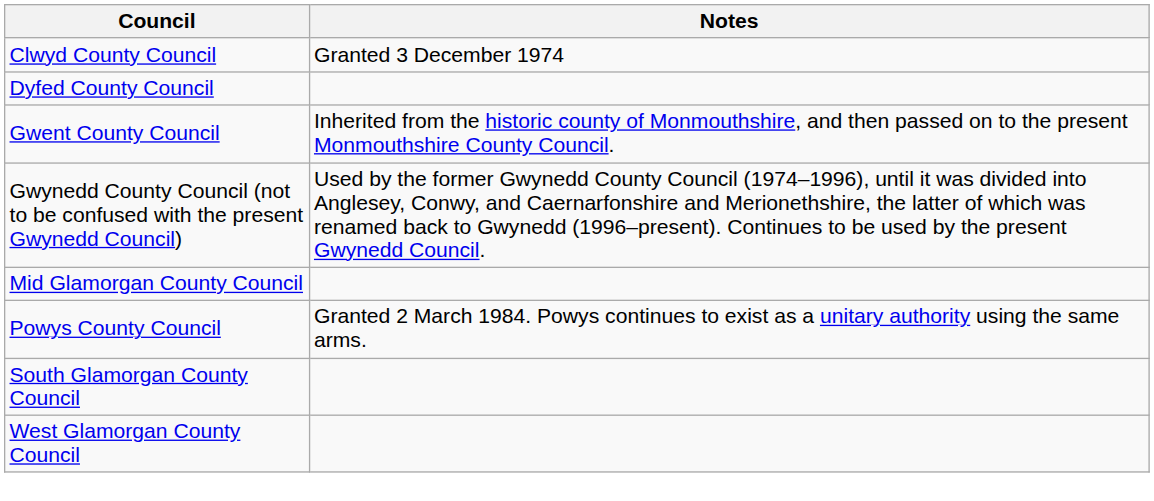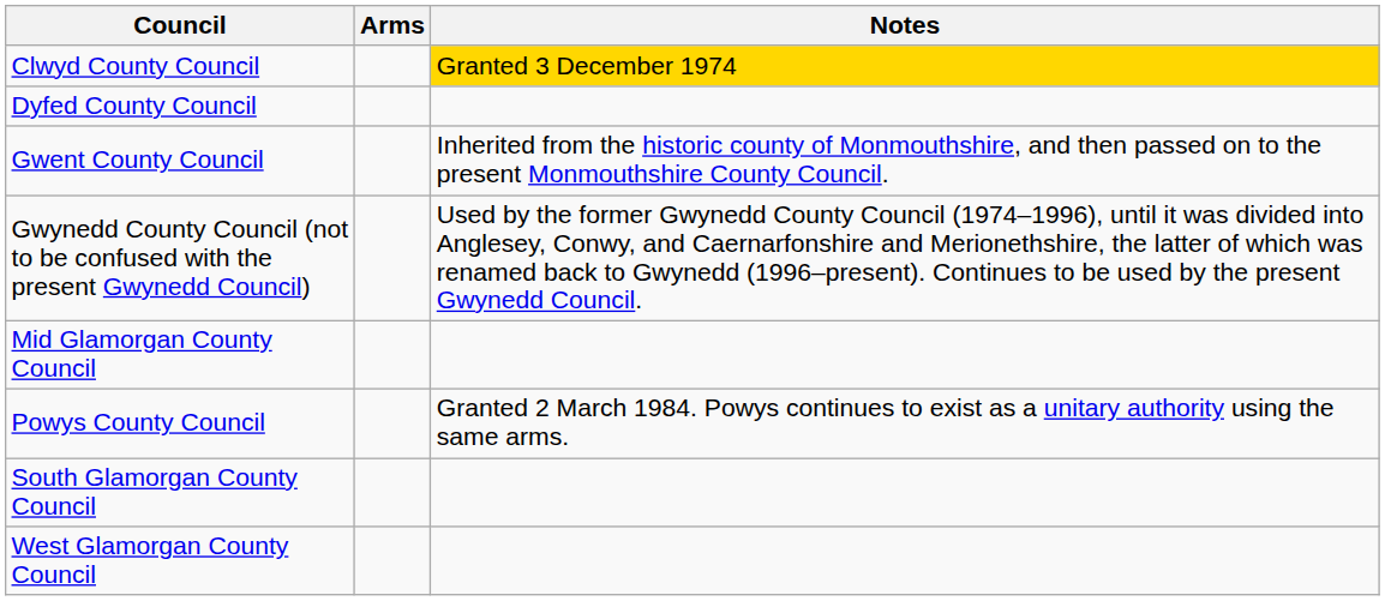 <table class="wikitable">
 <tr>
 <th>Council</th>
+<th>Arms</th>
 <th>Notes</th>
 </tr>
 <tr>
 <td><a href='#'>Clwyd County Council</a></td>
-<td>Granted 3 December 1974</td>
+<td></td>
+<td style="background: gold;">Granted 3 December 1974</td>
 </tr>
 <tr>
 <td><a href='#'>Dyfed County Council</a></td>
+<td> <br></td>
 <td></td>
 </tr>
 <tr>
 <td><a href='#'>Gwent County Council</a></td>
+<td></td>
 <td>Inherited from the <a href='#'>historic county of Monmouthshire</a>, and then passed on to the present <a href='#'>Monmouthshire County Council</a>.</td>
 </tr>
 <tr>
 <td>Gwynedd County Council (not to be confused with the present <a href='#'>Gwynedd Council</a>)</td>
+<td> <br></td>
 <td>Used by the former Gwynedd County Council (1974–1996), until it was divided into Anglesey, Conwy, and Caernarfonshire and Merionethshire, the latter of which was renamed back to Gwynedd (1996–present). Continues to be used by the present <a href='#'>Gwynedd Council</a>.</td>
 </tr>
 <tr>
 <td><a href='#'>Mid Glamorgan County Council</a></td>
 <td></td>
+<td></td>
 </tr>
 <tr>
 <td><a href='#'>Powys County Council</a></td>
+<td></td>
 <td>Granted 2 March 1984. Powys continues to exist as a <a href='#'>unitary authority</a> using the same arms.</td>
 </tr>
 <tr>
 <td><a href='#'>South Glamorgan County Council</a></td>
 <td></td>
+<td></td>
 </tr>
 <tr>
 <td><a href='#'>West Glamorgan County Council</a></td>
 <td></td>
+<td></td>
 </tr>
 </table>
